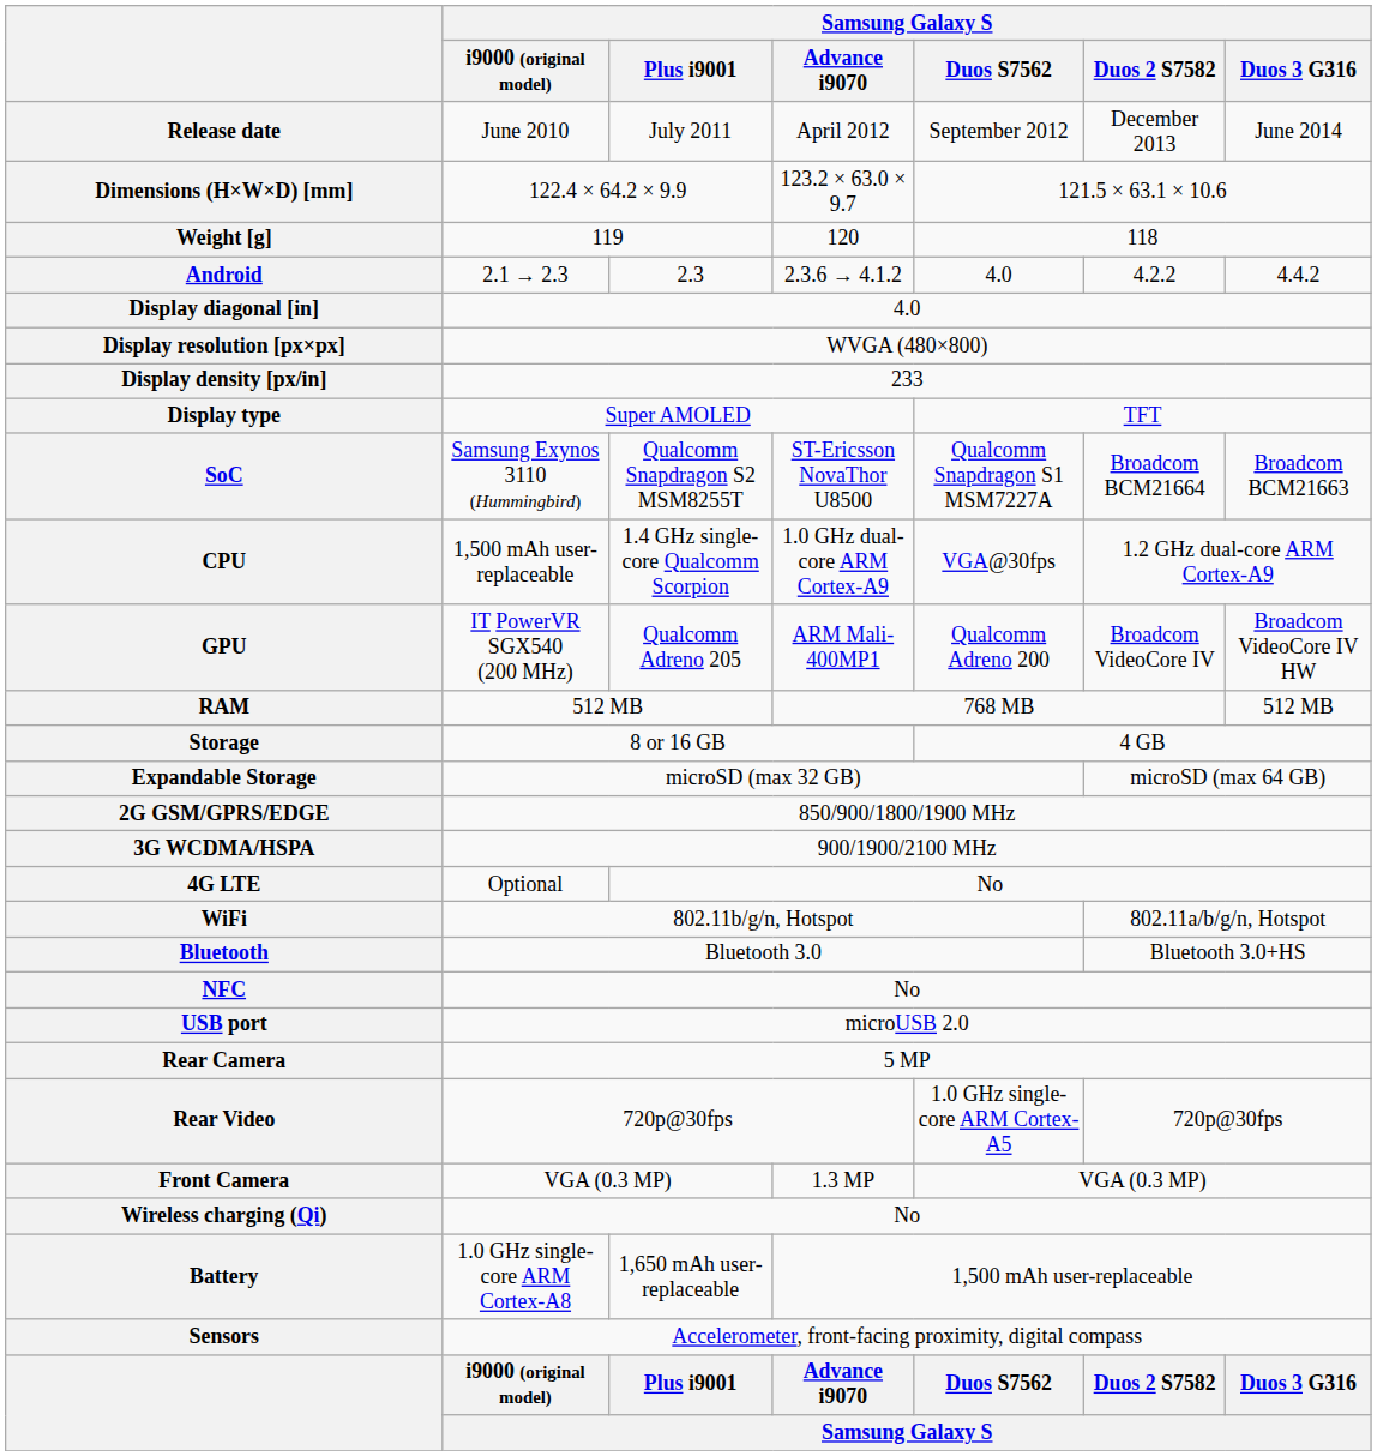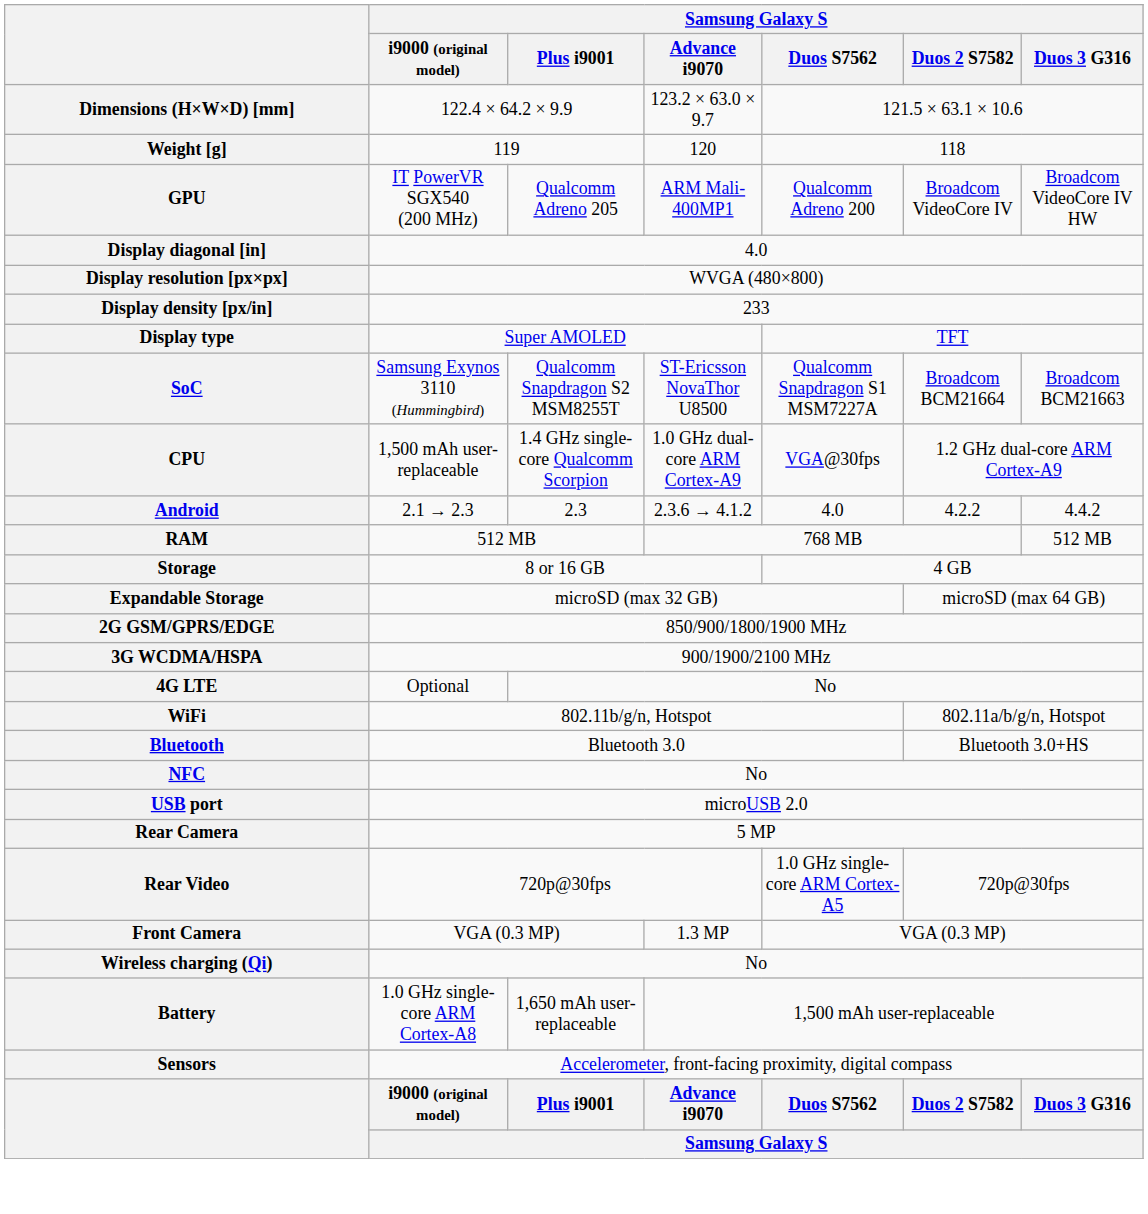 <table class="wikitable" style="text-align: center; font-size:85%">
 <tr>
 <th width="8%" rowspan="2"></th>
 <th width="8%" colspan=6><a href='#'>Samsung Galaxy S</a></th>
 </tr>
 <tr>
 <th>i9000 <small>(original model)</small></th>
 <th><a href='#'>Plus</a> i9001</th>
 <th><a href='#'>Advance</a> i9070</th>
 <th><a href='#'>Duos</a> S7562</th>
 <th><a href='#'>Duos 2</a> S7582</th>
 <th><a href='#'>Duos 3</a> G316</th>
 </tr>
 <tr>
-<th>Release date</th>
-<td colspan="1">June 2010</td>
-<td colspan="1">July 2011</td>
-<td colspan="1">April 2012</td>
-<td colspan="1">September 2012</td>
-<td colspan="1">December 2013</td>
-<td colspan="1">June 2014</td>
-</tr>
-<tr>
 <th title="height × width × depth, all in millimetres">Dimensions (H×W×D) [mm]</th>
 <td colspan="2">122.4 × 64.2 × 9.9</td>
 <td colspan="1">123.2 × 63.0 × 9.7</td>
 <td colspan="3">121.5 × 63.1 × 10.6</td>
 </tr>
 <tr>
 <th title="weight with battery in grams">Weight [g]</th>
 <td colspan="2">119</td>
 <td colspan="1">120</td>
 <td colspan="3">118</td>
 </tr>
 <tr>
-<th title="Operating System"><a href='#'>Android</a></th>
-<td colspan="1">2.1 → 2.3</td>
-<td colspan="1">2.3</td>
-<td colspan="1">2.3.6 → 4.1.2</td>
-<td colspan="1">4.0</td>
-<td colspan="1">4.2.2</td>
-<td colspan="1">4.4.2</td>
+<th>GPU</th>
+<td colspan="1"><a href='#'>IT</a> <a href='#'>PowerVR</a> SGX540<br> (200 MHz)</td>
+<td colspan="1"><a href='#'>Qualcomm Adreno</a> 205</td>
+<td colspan="1"><a href='#'>ARM Mali-400MP1</a></td>
+<td colspan="1"><a href='#'>Qualcomm Adreno</a> 200</td>
+<td colspan="1"><a href='#'>Broadcom</a> VideoCore IV</td>
+<td colspan="1"><a href='#'>Broadcom</a> VideoCore IV HW</td>
 </tr>
 <tr>
 <th>Display diagonal [in]</th>
 <td colspan="6">4.0</td>
 </tr>
 <tr>
 <th>Display resolution [px×px]</th>
 <td colspan="6">WVGA (480×800)</td>
 </tr>
 <tr>
 <th>Display density [px/in]</th>
 <td colspan="6">233</td>
 </tr>
 <tr>
 <th>Display type</th>
 <td colspan="3"><a href='#'>Super AMOLED</a></td>
 <td colspan="3"><a href='#'>TFT</a></td>
 </tr>
 <tr>
 <th><a href='#'>SoC</a></th>
 <td colspan="1"><a href='#'>Samsung Exynos</a> 3110 <small>(<em>Hummingbird</em>)</small></td>
 <td colspan="1"><a href='#'>Qualcomm Snapdragon</a> S2 MSM8255T</td>
 <td colspan="1"><a href='#'>ST-Ericsson NovaThor</a> U8500</td>
 <td colspan="1"><a href='#'>Qualcomm Snapdragon</a> S1 MSM7227A</td>
 <td colspan="1"><a href='#'>Broadcom</a> BCM21664</td>
 <td colspan="1"><a href='#'>Broadcom</a> BCM21663</td>
 </tr>
 <tr>
 <th>CPU</th>
 <td colspan="1">1,500 mAh user-replaceable</td>
 <td colspan="1">1.4 GHz single-core <a href='#'>Qualcomm</a> <a href='#'>Scorpion</a></td>
 <td colspan="1">1.0 GHz dual-core <a href='#'>ARM Cortex-A9</a></td>
 <td colspan="1"><a href='#'>VGA</a>@30fps</td>
 <td colspan="2">1.2 GHz dual-core <a href='#'>ARM Cortex-A9</a></td>
 </tr>
 <tr>
-<th>GPU</th>
-<td colspan="1"><a href='#'>IT</a> <a href='#'>PowerVR</a> SGX540<br> (200 MHz)</td>
-<td colspan="1"><a href='#'>Qualcomm Adreno</a> 205</td>
-<td colspan="1"><a href='#'>ARM Mali-400MP1</a></td>
-<td colspan="1"><a href='#'>Qualcomm Adreno</a> 200</td>
-<td colspan="1"><a href='#'>Broadcom</a> VideoCore IV</td>
-<td colspan="1"><a href='#'>Broadcom</a> VideoCore IV HW</td>
+<th title="Operating System"><a href='#'>Android</a></th>
+<td colspan="1">2.1 → 2.3</td>
+<td colspan="1">2.3</td>
+<td colspan="1">2.3.6 → 4.1.2</td>
+<td colspan="1">4.0</td>
+<td colspan="1">4.2.2</td>
+<td colspan="1">4.4.2</td>
 </tr>
 <tr>
 <th>RAM</th>
 <td colspan="2">512 MB</td>
 <td colspan="3">768 MB</td>
 <td colspan="1">512 MB</td>
 </tr>
 <tr>
 <th>Storage</th>
 <td colspan="3">8 or 16 GB</td>
 <td colspan="3">4 GB</td>
 </tr>
 <tr>
 <th>Expandable Storage</th>
 <td colspan="4">microSD (max 32 GB)</td>
 <td colspan="2">microSD (max 64 GB)</td>
 </tr>
 <tr>
 <th>2G GSM/GPRS/EDGE</th>
 <td colspan="6">850/900/1800/1900 MHz</td>
 </tr>
 <tr>
 <th>3G WCDMA/HSPA</th>
 <td colspan="6">900/1900/2100 MHz</td>
 </tr>
 <tr>
 <th>4G LTE</th>
 <td>Optional</td>
 <td colspan="5">No</td>
 </tr>
 <tr>
 <th>WiFi</th>
 <td colspan="4">802.11b/g/n, Hotspot</td>
 <td colspan="2">802.11a/b/g/n, Hotspot</td>
 </tr>
 <tr>
 <th><a href='#'>Bluetooth</a></th>
 <td colspan="4">Bluetooth 3.0</td>
 <td colspan="2">Bluetooth 3.0+HS</td>
 </tr>
 <tr>
 <th><a href='#'>NFC</a></th>
 <td colspan="6">No</td>
 </tr>
 <tr>
 <th><a href='#'>USB</a> port</th>
 <td colspan="6">micro<a href='#'>USB</a> 2.0</td>
 </tr>
 <tr>
 <th>Rear Camera</th>
 <td colspan="6">5 MP</td>
 </tr>
 <tr>
 <th>Rear Video</th>
 <td colspan="3">720p@30fps</td>
 <td colspan="1">1.0 GHz single-core <a href='#'>ARM Cortex-A5</a></td>
 <td colspan="2">720p@30fps</td>
 </tr>
 <tr>
 <th>Front Camera</th>
 <td colspan="2">VGA (0.3 MP)</td>
 <td colspan="1">1.3 MP</td>
 <td colspan="3">VGA (0.3 MP)</td>
 </tr>
 <tr>
 <th>Wireless charging (<a href='#'>Qi</a>)</th>
 <td colspan="6">No</td>
 </tr>
 <tr>
 <th>Battery</th>
 <td colspan="1">1.0 GHz single-core <a href='#'>ARM Cortex-A8</a></td>
 <td colspan="1">1,650 mAh user-replaceable</td>
 <td colspan="4">1,500 mAh user-replaceable</td>
 </tr>
 <tr>
 <th>Sensors</th>
 <td colspan="6"><a href='#'>Accelerometer</a>, front-facing proximity, digital compass</td>
 </tr>
 <tr>
 <th width="8%" rowspan="2"></th>
 <th>i9000 <small>(original model)</small></th>
 <th><a href='#'>Plus</a> i9001</th>
 <th><a href='#'>Advance</a> i9070</th>
 <th><a href='#'>Duos</a> S7562</th>
 <th><a href='#'>Duos 2</a> S7582</th>
 <th><a href='#'>Duos 3</a> G316</th>
 </tr>
 <tr>
 <th width="8%" colspan=6><a href='#'>Samsung Galaxy S</a></th>
 </tr>
 </table>
